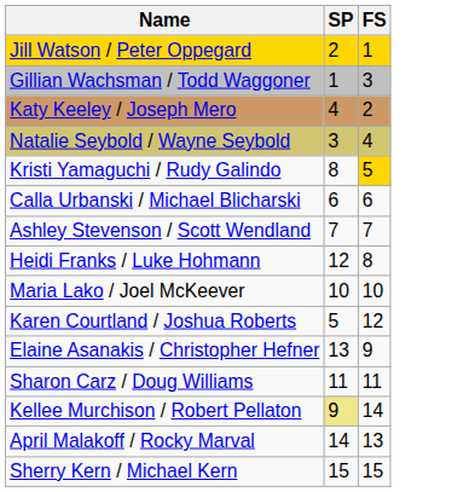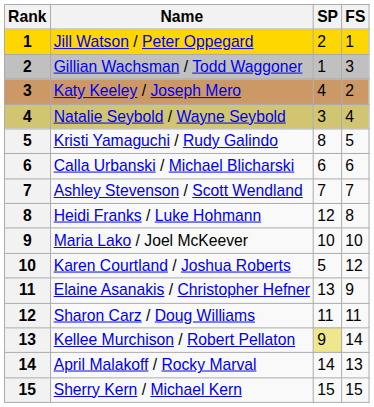 <table class="wikitable">
 <tr>
+<th>Rank</th>
 <th>Name</th>
 <th>SP</th>
 <th>FS</th>
 </tr>
 <tr bgcolor="gold">
+<td align="center"><strong>1</strong></td>
 <td><a href='#'>Jill Watson</a> / <a href='#'>Peter Oppegard</a></td>
 <td>2</td>
 <td>1</td>
 </tr>
 <tr bgcolor="silver">
+<td align="center"><strong>2</strong></td>
 <td><a href='#'>Gillian Wachsman</a> / <a href='#'>Todd Waggoner</a></td>
 <td>1</td>
 <td>3</td>
 </tr>
 <tr bgcolor="cc9966">
+<td align="center"><strong>3</strong></td>
 <td><a href='#'>Katy Keeley</a> / <a href='#'>Joseph Mero</a></td>
 <td>4</td>
 <td>2</td>
 </tr>
 <tr bgcolor="#d1c571">
+<td align="center"><strong>4</strong></td>
 <td><a href='#'>Natalie Seybold</a> / <a href='#'>Wayne Seybold</a></td>
 <td>3</td>
 <td>4</td>
 </tr>
 <tr>
+<th>5</th>
 <td><a href='#'>Kristi Yamaguchi</a> / <a href='#'>Rudy Galindo</a></td>
 <td>8</td>
-<td style="background: gold;">5</td>
+<td>5</td>
 </tr>
 <tr>
+<th>6</th>
 <td><a href='#'>Calla Urbanski</a> / <a href='#'>Michael Blicharski</a></td>
 <td>6</td>
 <td>6</td>
 </tr>
 <tr>
+<th>7</th>
 <td><a href='#'>Ashley Stevenson</a> / <a href='#'>Scott Wendland</a></td>
 <td>7</td>
 <td>7</td>
 </tr>
 <tr>
+<th>8</th>
 <td><a href='#'>Heidi Franks</a> / <a href='#'>Luke Hohmann</a></td>
 <td>12</td>
 <td>8</td>
 </tr>
 <tr>
+<th>9</th>
 <td><a href='#'>Maria Lako</a> / Joel McKeever</td>
 <td>10</td>
 <td>10</td>
 </tr>
 <tr>
+<th>10</th>
 <td><a href='#'>Karen Courtland</a> / <a href='#'>Joshua Roberts</a></td>
 <td>5</td>
 <td>12</td>
 </tr>
 <tr>
+<th>11</th>
 <td><a href='#'>Elaine Asanakis</a> / <a href='#'>Christopher Hefner</a></td>
 <td>13</td>
 <td>9</td>
 </tr>
 <tr>
+<th>12</th>
 <td><a href='#'>Sharon Carz</a> / <a href='#'>Doug Williams</a></td>
 <td>11</td>
 <td>11</td>
 </tr>
 <tr>
+<th>13</th>
 <td><a href='#'>Kellee Murchison</a> / <a href='#'>Robert Pellaton</a></td>
 <td style="background: khaki;">9</td>
 <td>14</td>
 </tr>
 <tr>
+<th>14</th>
 <td><a href='#'>April Malakoff</a> / <a href='#'>Rocky Marval</a></td>
 <td>14</td>
 <td>13</td>
 </tr>
 <tr>
+<th>15</th>
 <td><a href='#'>Sherry Kern</a> / <a href='#'>Michael Kern</a></td>
 <td>15</td>
 <td>15</td>
 </tr>
 </table>
